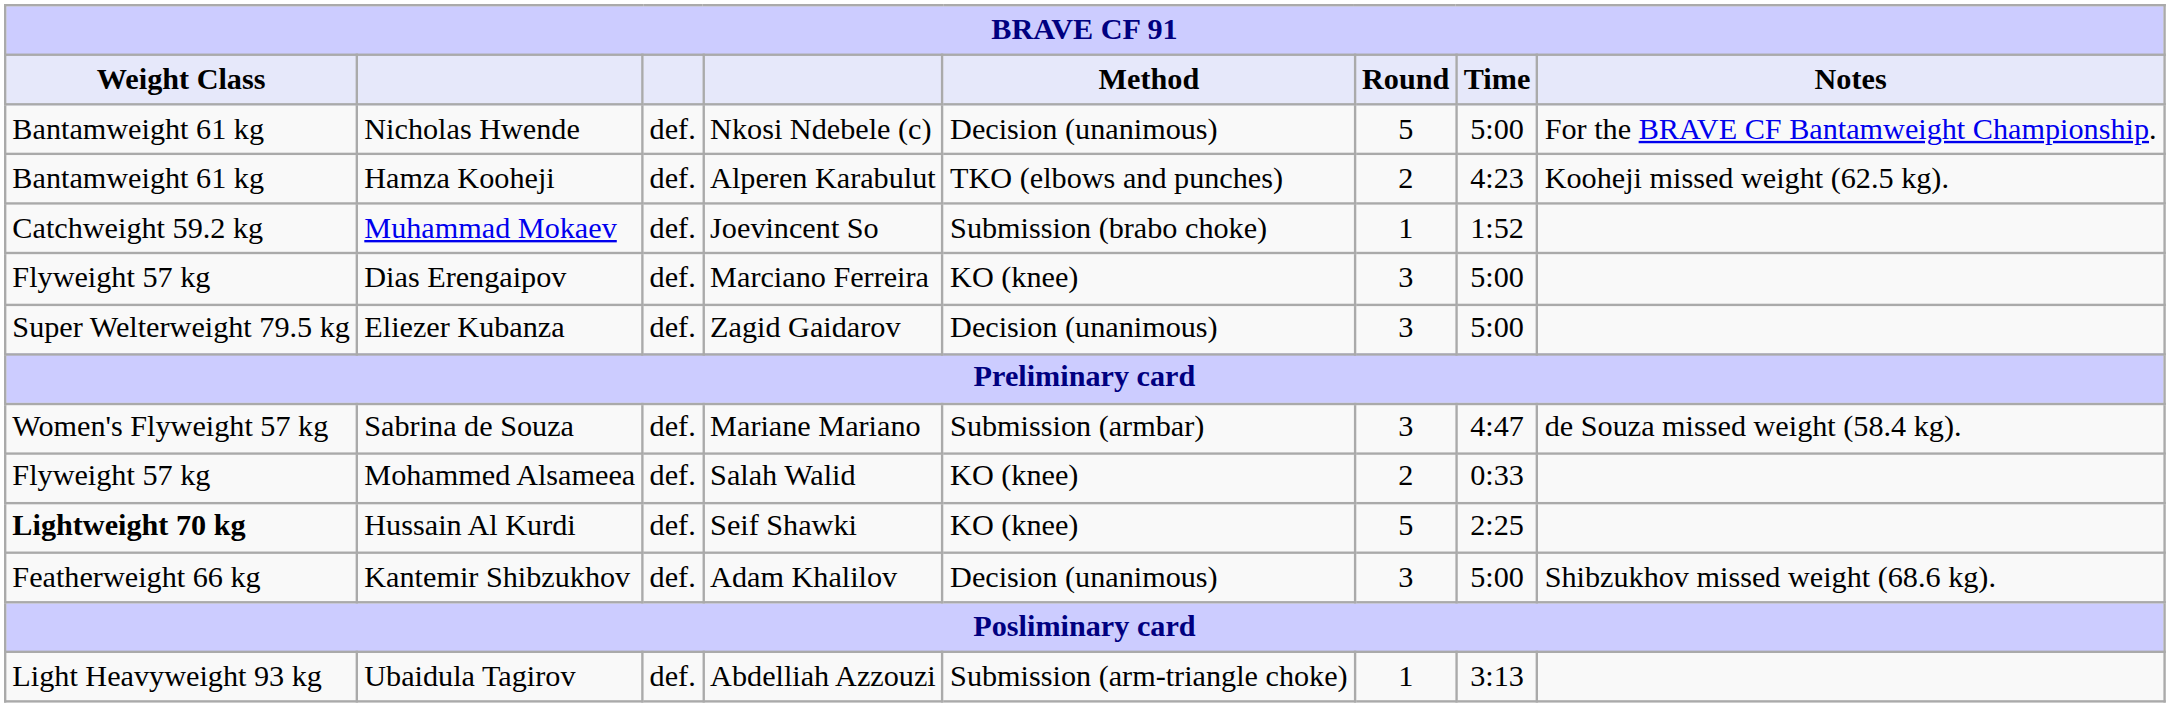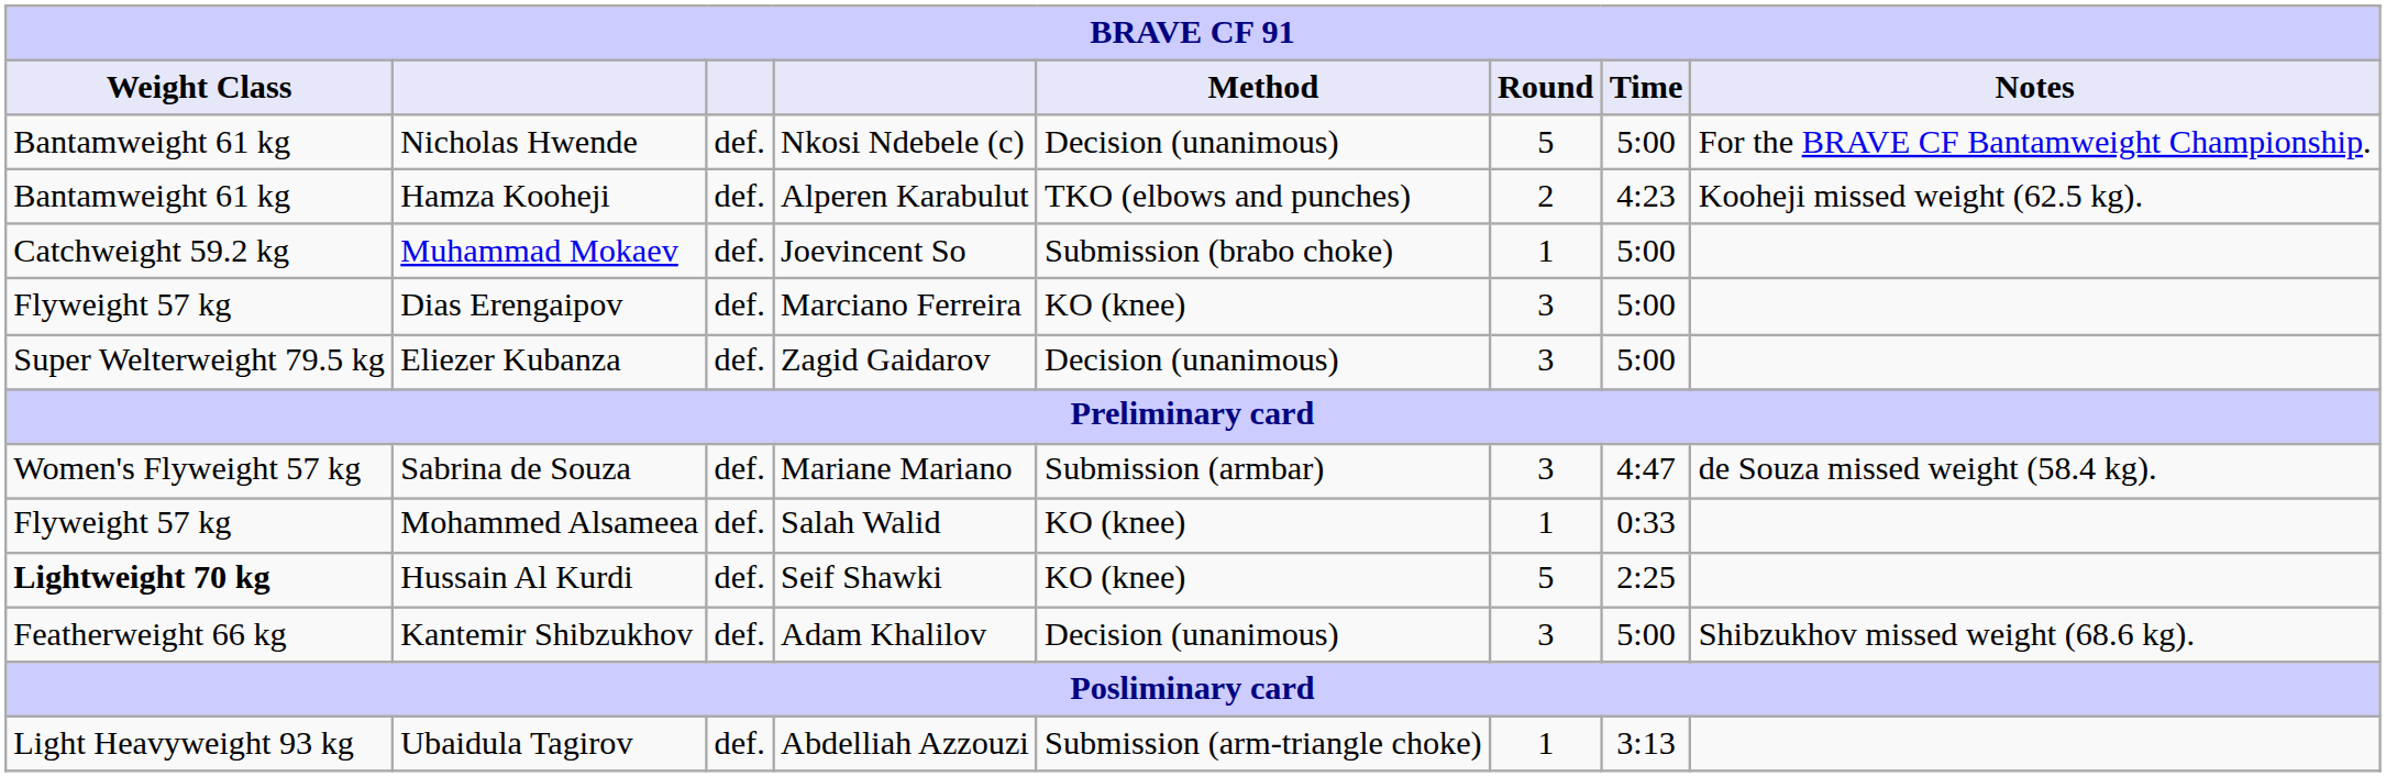 <table class="wikitable" style="font-size: 80%;">
 <tr>
 <th colspan="8" style="background-color: #ccf; color: #000080; text-align: center;"><strong>BRAVE CF 91</strong></th>
 </tr>
 <tr>
 <th colspan="1" style="background-color: #E6E8FA; color: #000000; text-align: center;">Weight Class</th>
 <th colspan="1" style="background-color: #E6E8FA; color: #000000; text-align: center;"></th>
 <th colspan="1" style="background-color: #E6E8FA; color: #000000; text-align: center;"></th>
 <th colspan="1" style="background-color: #E6E8FA; color: #000000; text-align: center;"></th>
 <th colspan="1" style="background-color: #E6E8FA; color: #000000; text-align: center;">Method</th>
 <th colspan="1" style="background-color: #E6E8FA; color: #000000; text-align: center;">Round</th>
 <th colspan="1" style="background-color: #E6E8FA; color: #000000; text-align: center;">Time</th>
 <th colspan="1" style="background-color: #E6E8FA; color: #000000; text-align: center;">Notes</th>
 </tr>
 <tr>
 <td>Bantamweight  61 kg</td>
 <td> Nicholas Hwende</td>
 <td align=center>def.</td>
 <td> Nkosi Ndebele (c)</td>
 <td>Decision (unanimous)</td>
 <td align=center>5</td>
 <td align=center>5:00</td>
 <td>For the <a href='#'>BRAVE CF Bantamweight Championship</a>.</td>
 </tr>
 <tr>
 <td>Bantamweight 61 kg</td>
 <td> Hamza Kooheji</td>
 <td align=center>def.</td>
 <td> Alperen Karabulut</td>
 <td>TKO (elbows and punches)</td>
 <td align=center>2</td>
 <td align=center>4:23</td>
 <td>Kooheji missed weight (62.5 kg).</td>
 </tr>
 <tr>
 <td>Catchweight 59.2 kg</td>
 <td> <a href='#'>Muhammad Mokaev</a></td>
 <td>def.</td>
 <td> Joevincent So</td>
 <td>Submission (brabo choke)</td>
 <td align=center>1</td>
-<td align=center>1:52</td>
+<td align=center>5:00</td>
 <td></td>
 </tr>
 <tr>
 <td>Flyweight 57 kg</td>
 <td> Dias Erengaipov</td>
 <td>def.</td>
 <td> Marciano Ferreira</td>
 <td>KO (knee)</td>
 <td align=center>3</td>
 <td align=center>5:00</td>
 <td></td>
 </tr>
 <tr>
 <td>Super Welterweight 79.5 kg</td>
 <td> Eliezer Kubanza</td>
 <td>def.</td>
 <td> Zagid Gaidarov</td>
 <td>Decision (unanimous)</td>
 <td align=center>3</td>
 <td align=center>5:00</td>
 <td></td>
 </tr>
 <tr>
 <th colspan="8" style="background-color: #ccf; color: #000080; text-align: center;"><strong>Preliminary card</strong></th>
 </tr>
 <tr>
 <td>Women's Flyweight 57 kg</td>
 <td> Sabrina de Souza</td>
 <td>def.</td>
 <td> Mariane Mariano</td>
 <td>Submission (armbar)</td>
 <td align=center>3</td>
 <td align=center>4:47</td>
 <td>de Souza missed weight (58.4 kg).</td>
 </tr>
 <tr>
 <td>Flyweight 57 kg</td>
 <td> Mohammed Alsameea</td>
 <td>def.</td>
 <td> Salah Walid</td>
 <td>KO (knee)</td>
-<td align=center>2</td>
+<td align=center>1</td>
 <td align=center>0:33</td>
 <td></td>
 </tr>
 <tr>
 <td><strong>Lightweight 70 kg</strong></td>
 <td> Hussain Al Kurdi</td>
 <td>def.</td>
 <td> Seif Shawki</td>
 <td>KO (knee)</td>
 <td align=center>5</td>
 <td align=center>2:25</td>
 <td></td>
 </tr>
 <tr>
 <td>Featherweight 66 kg</td>
 <td> Kantemir Shibzukhov</td>
 <td>def.</td>
 <td> Adam Khalilov</td>
 <td>Decision (unanimous)</td>
 <td align=center>3</td>
 <td align=center>5:00</td>
 <td>Shibzukhov missed weight (68.6 kg).</td>
 </tr>
 <tr>
 <th colspan="8" style="background-color: #ccf; color: #000080; text-align: center;"><strong>Posliminary card</strong></th>
 </tr>
 <tr>
 <td>Light Heavyweight 93 kg</td>
 <td> Ubaidula Tagirov</td>
 <td>def.</td>
 <td> Abdelliah Azzouzi</td>
 <td>Submission (arm-triangle choke)</td>
 <td align=center>1</td>
 <td align=center>3:13</td>
 <td></td>
 </tr>
 </table>
